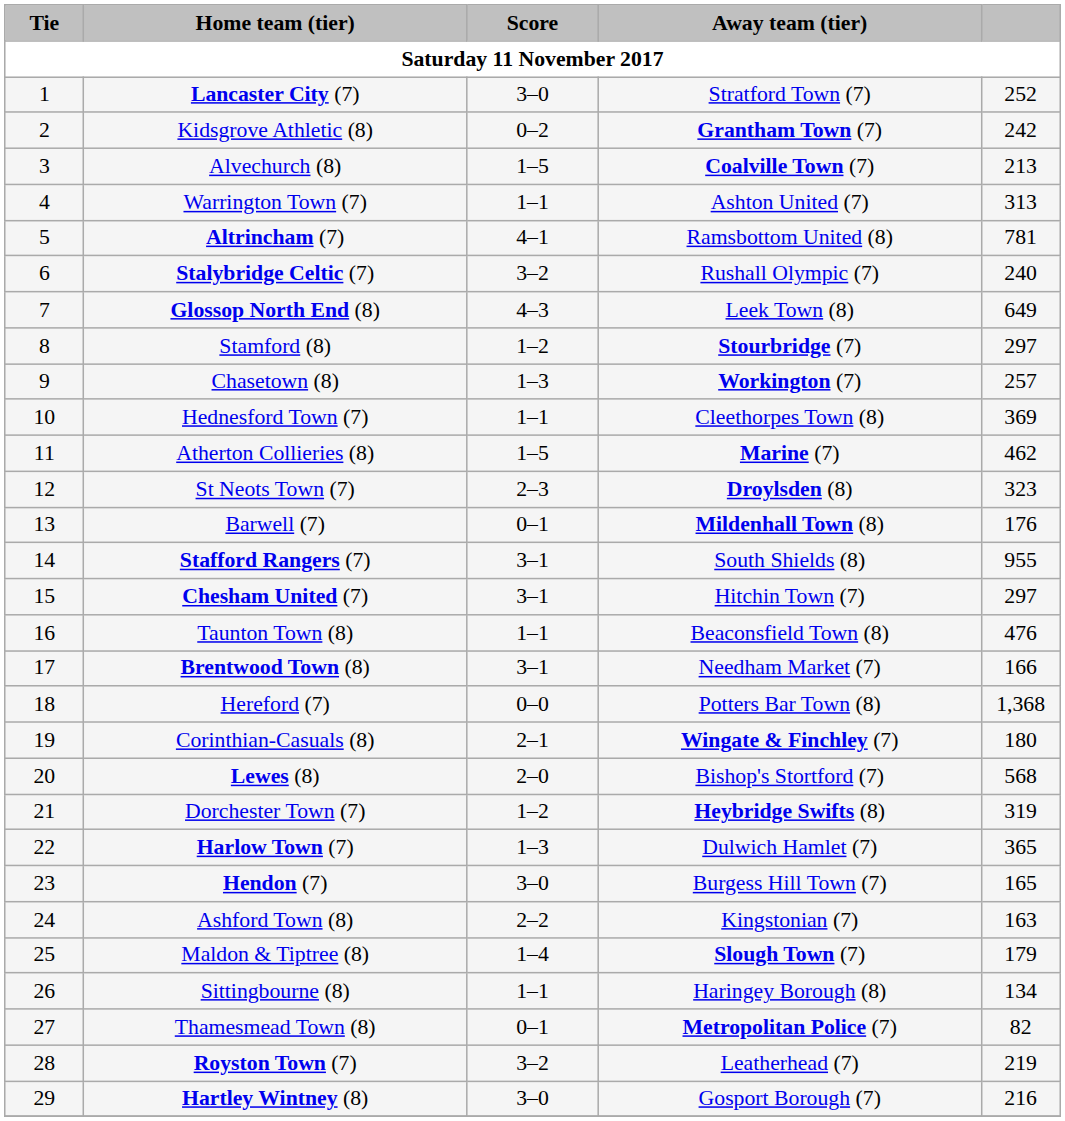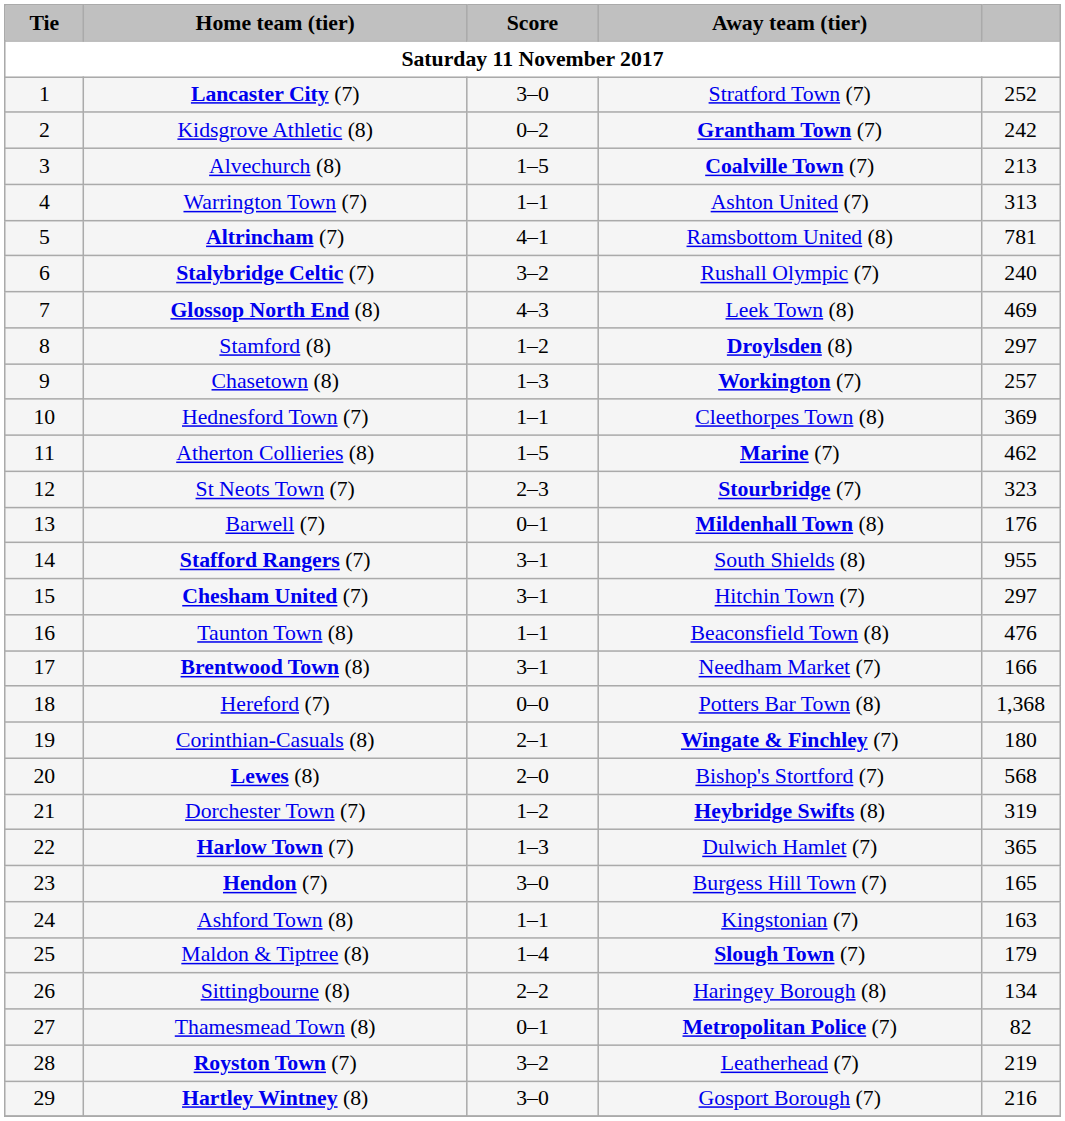 <table class="wikitable" style="width: 700px; background:WhiteSmoke; text-align:center; font-size:90%">
 <tr>
 <td scope="col" style="width:  7.50%; background:silver;"><strong>Tie</strong></td>
 <td scope="col" style="width: 36.25%; background:silver;"><strong>Home team (tier)</strong></td>
 <td scope="col" style="width: 12.50%; background:silver;"><strong>Score</strong></td>
 <td scope="col" style="width: 36.25%; background:silver;"><strong>Away team (tier)</strong></td>
 <td scope="col" style="width:  7.50%; background:silver;"><strong></strong></td>
 </tr>
 <tr>
 <td colspan="5" style= background:White><strong>Saturday 11 November 2017</strong></td>
 </tr>
 <tr>
 <td>1</td>
 <td><strong><a href='#'>Lancaster City</a></strong> (7)</td>
 <td>3–0</td>
 <td><a href='#'>Stratford Town</a> (7)</td>
 <td>252</td>
 </tr>
 <tr>
 <td>2</td>
 <td><a href='#'>Kidsgrove Athletic</a> (8)</td>
 <td>0–2</td>
 <td><strong><a href='#'>Grantham Town</a></strong> (7)</td>
 <td>242</td>
 </tr>
 <tr>
 <td>3</td>
 <td><a href='#'>Alvechurch</a> (8)</td>
 <td>1–5</td>
 <td><strong><a href='#'>Coalville Town</a></strong> (7)</td>
 <td>213</td>
 </tr>
 <tr>
 <td>4</td>
 <td><a href='#'>Warrington Town</a> (7)</td>
 <td>1–1</td>
 <td><a href='#'>Ashton United</a> (7)</td>
 <td>313</td>
 </tr>
 <tr>
 <td>5</td>
 <td><strong><a href='#'>Altrincham</a></strong> (7)</td>
 <td>4–1</td>
 <td><a href='#'>Ramsbottom United</a> (8)</td>
 <td>781</td>
 </tr>
 <tr>
 <td>6</td>
 <td><strong><a href='#'>Stalybridge Celtic</a></strong> (7)</td>
 <td>3–2</td>
 <td><a href='#'>Rushall Olympic</a> (7)</td>
 <td>240</td>
 </tr>
 <tr>
 <td>7</td>
 <td><strong><a href='#'>Glossop North End</a></strong> (8)</td>
 <td>4–3</td>
 <td><a href='#'>Leek Town</a> (8)</td>
-<td>649</td>
+<td>469</td>
 </tr>
 <tr>
 <td>8</td>
 <td><a href='#'>Stamford</a> (8)</td>
 <td>1–2</td>
-<td><strong><a href='#'>Stourbridge</a></strong> (7)</td>
+<td><strong><a href='#'>Droylsden</a></strong> (8)</td>
 <td>297</td>
 </tr>
 <tr>
 <td>9</td>
 <td><a href='#'>Chasetown</a> (8)</td>
 <td>1–3</td>
 <td><strong><a href='#'>Workington</a></strong> (7)</td>
 <td>257</td>
 </tr>
 <tr>
 <td>10</td>
 <td><a href='#'>Hednesford Town</a> (7)</td>
 <td>1–1</td>
 <td><a href='#'>Cleethorpes Town</a> (8)</td>
 <td>369</td>
 </tr>
 <tr>
 <td>11</td>
 <td><a href='#'>Atherton Collieries</a> (8)</td>
 <td>1–5</td>
 <td><strong><a href='#'>Marine</a></strong> (7)</td>
 <td>462</td>
 </tr>
 <tr>
 <td>12</td>
 <td><a href='#'>St Neots Town</a> (7)</td>
 <td>2–3</td>
-<td><strong><a href='#'>Droylsden</a></strong> (8)</td>
+<td><strong><a href='#'>Stourbridge</a></strong> (7)</td>
 <td>323</td>
 </tr>
 <tr>
 <td>13</td>
 <td><a href='#'>Barwell</a> (7)</td>
 <td>0–1</td>
 <td><strong><a href='#'>Mildenhall Town</a></strong> (8)</td>
 <td>176</td>
 </tr>
 <tr>
 <td>14</td>
 <td><strong><a href='#'>Stafford Rangers</a></strong> (7)</td>
 <td>3–1</td>
 <td><a href='#'>South Shields</a> (8)</td>
 <td>955</td>
 </tr>
 <tr>
 <td>15</td>
 <td><strong><a href='#'>Chesham United</a></strong> (7)</td>
 <td>3–1</td>
 <td><a href='#'>Hitchin Town</a> (7)</td>
 <td>297</td>
 </tr>
 <tr>
 <td>16</td>
 <td><a href='#'>Taunton Town</a> (8)</td>
 <td>1–1</td>
 <td><a href='#'>Beaconsfield Town</a> (8)</td>
 <td>476</td>
 </tr>
 <tr>
 <td>17</td>
 <td><strong><a href='#'>Brentwood Town</a></strong> (8)</td>
 <td>3–1</td>
 <td><a href='#'>Needham Market</a> (7)</td>
 <td>166</td>
 </tr>
 <tr>
 <td>18</td>
 <td><a href='#'>Hereford</a> (7)</td>
 <td>0–0</td>
 <td><a href='#'>Potters Bar Town</a> (8)</td>
 <td>1,368</td>
 </tr>
 <tr>
 <td>19</td>
 <td><a href='#'>Corinthian-Casuals</a> (8)</td>
 <td>2–1</td>
 <td><strong><a href='#'>Wingate & Finchley</a></strong> (7)</td>
 <td>180</td>
 </tr>
 <tr>
 <td>20</td>
 <td><strong><a href='#'>Lewes</a></strong> (8)</td>
 <td>2–0</td>
 <td><a href='#'>Bishop's Stortford</a> (7)</td>
 <td>568</td>
 </tr>
 <tr>
 <td>21</td>
 <td><a href='#'>Dorchester Town</a> (7)</td>
 <td>1–2</td>
 <td><strong><a href='#'>Heybridge Swifts</a></strong> (8)</td>
 <td>319</td>
 </tr>
 <tr>
 <td>22</td>
 <td><strong><a href='#'>Harlow Town</a></strong> (7)</td>
 <td>1–3</td>
 <td><a href='#'>Dulwich Hamlet</a> (7)</td>
 <td>365</td>
 </tr>
 <tr>
 <td>23</td>
 <td><strong><a href='#'>Hendon</a></strong> (7)</td>
 <td>3–0</td>
 <td><a href='#'>Burgess Hill Town</a> (7)</td>
 <td>165</td>
 </tr>
 <tr>
 <td>24</td>
 <td><a href='#'>Ashford Town</a> (8)</td>
-<td>2–2</td>
+<td>1–1</td>
 <td><a href='#'>Kingstonian</a> (7)</td>
 <td>163</td>
 </tr>
 <tr>
 <td>25</td>
 <td><a href='#'>Maldon & Tiptree</a> (8)</td>
 <td>1–4</td>
 <td><strong><a href='#'>Slough Town</a></strong> (7)</td>
 <td>179</td>
 </tr>
 <tr>
 <td>26</td>
 <td><a href='#'>Sittingbourne</a> (8)</td>
-<td>1–1</td>
+<td>2–2</td>
 <td><a href='#'>Haringey Borough</a> (8)</td>
 <td>134</td>
 </tr>
 <tr>
 <td>27</td>
 <td><a href='#'>Thamesmead Town</a> (8)</td>
 <td>0–1</td>
 <td><strong><a href='#'>Metropolitan Police</a></strong> (7)</td>
 <td>82</td>
 </tr>
 <tr>
 <td>28</td>
 <td><strong><a href='#'>Royston Town</a></strong> (7)</td>
 <td>3–2</td>
 <td><a href='#'>Leatherhead</a> (7)</td>
 <td>219</td>
 </tr>
 <tr>
 <td>29</td>
 <td><strong><a href='#'>Hartley Wintney</a></strong> (8)</td>
 <td>3–0</td>
 <td><a href='#'>Gosport Borough</a> (7)</td>
 <td>216</td>
 </tr>
 <tr>
 </tr>
 </table>
